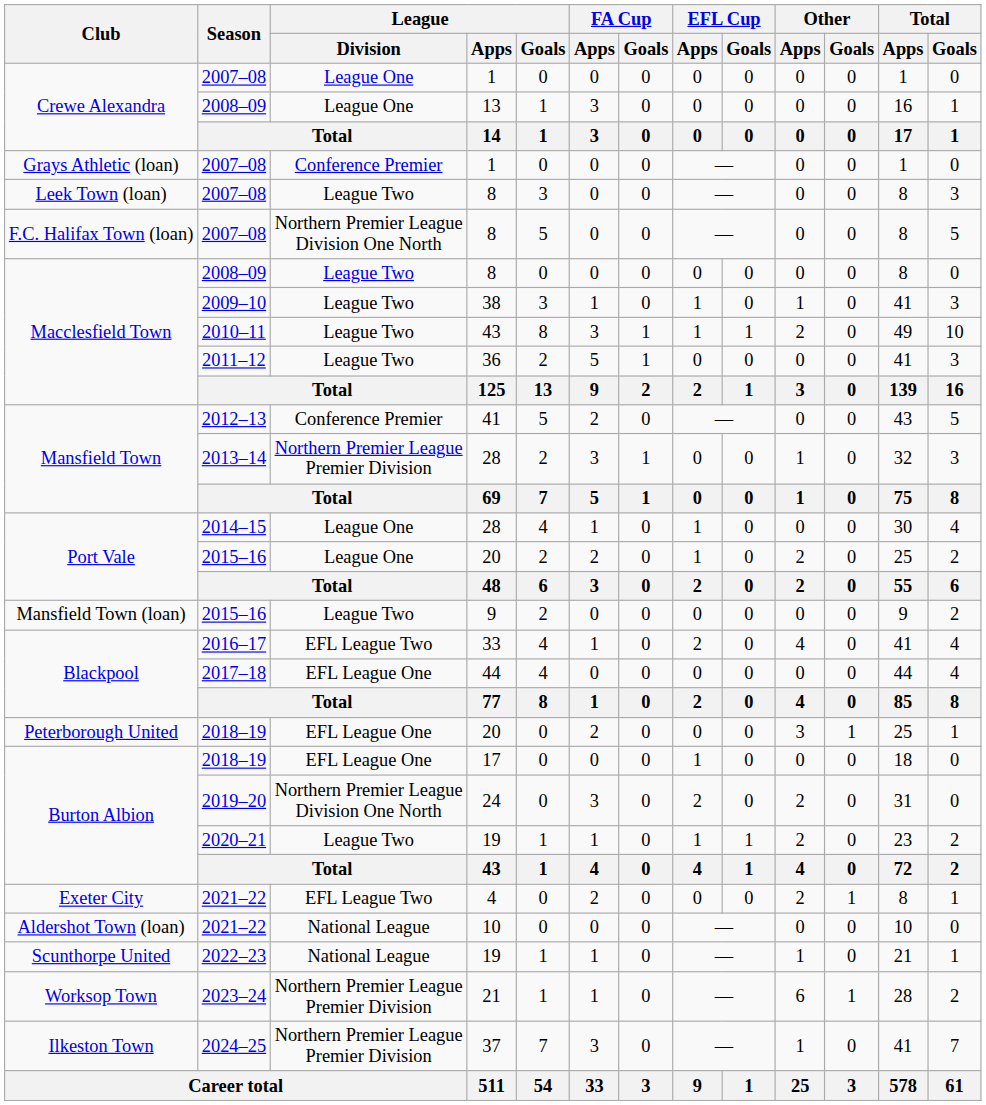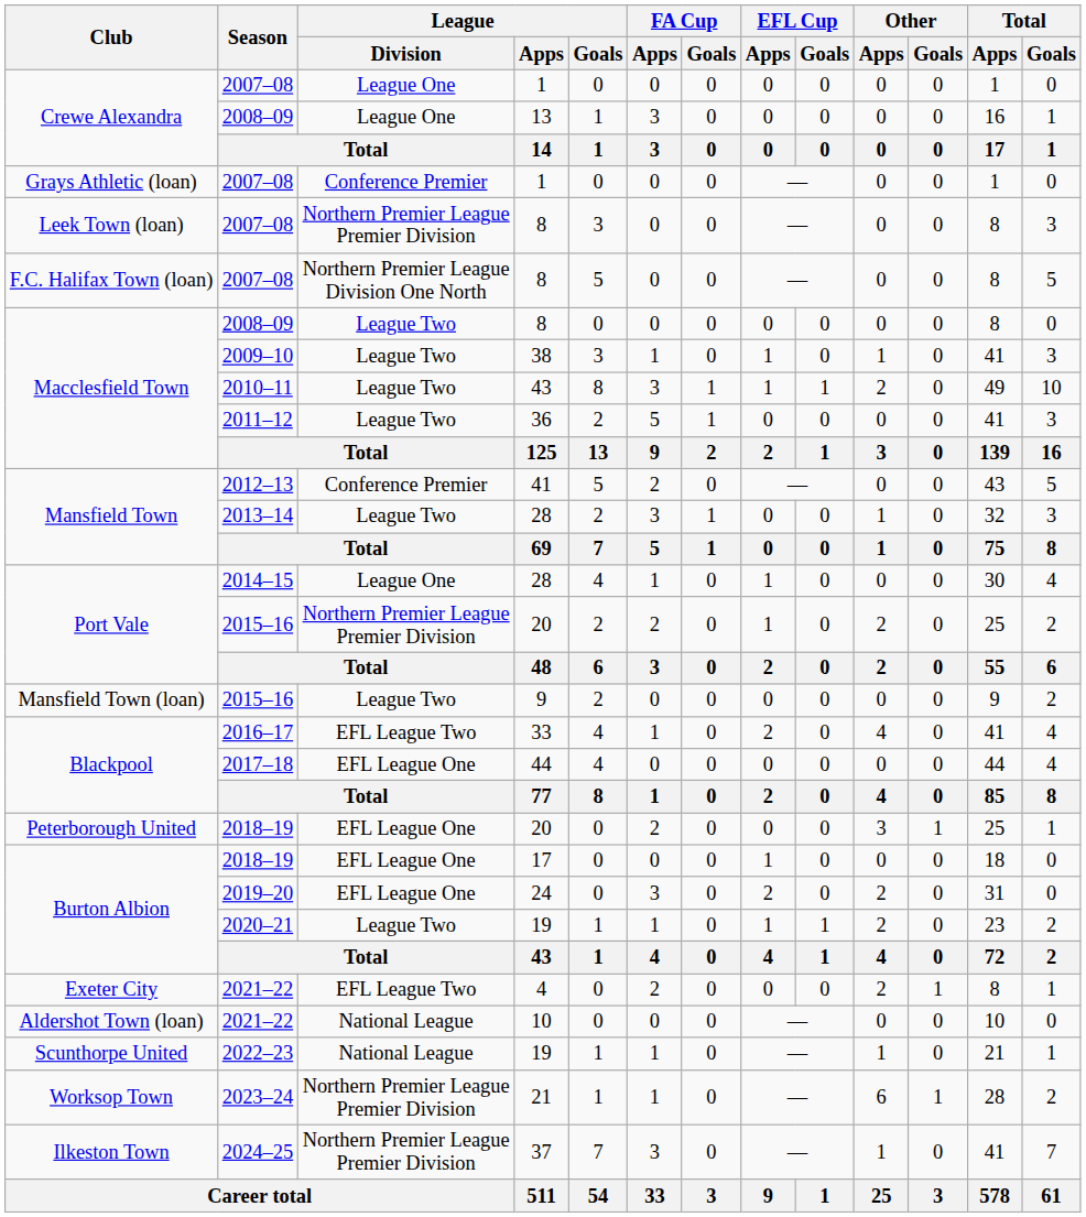 <table class="wikitable" style="text-align:center">
 <tr>
 <th rowspan="2">Club</th>
 <th rowspan="2">Season</th>
 <th colspan="3">League</th>
 <th colspan="2"><a href='#'>FA Cup</a></th>
 <th colspan="2"><a href='#'>EFL Cup</a></th>
 <th colspan="2">Other</th>
 <th colspan="2">Total</th>
 </tr>
 <tr>
 <th>Division</th>
 <th>Apps</th>
 <th>Goals</th>
 <th>Apps</th>
 <th>Goals</th>
 <th>Apps</th>
 <th>Goals</th>
 <th>Apps</th>
 <th>Goals</th>
 <th>Apps</th>
 <th>Goals</th>
 </tr>
 <tr>
 <td rowspan="3"><a href='#'>Crewe Alexandra</a></td>
 <td><a href='#'>2007–08</a></td>
 <td><a href='#'>League One</a></td>
 <td>1</td>
 <td>0</td>
 <td>0</td>
 <td>0</td>
 <td>0</td>
 <td>0</td>
 <td>0</td>
 <td>0</td>
 <td>1</td>
 <td>0</td>
 </tr>
 <tr>
 <td><a href='#'>2008–09</a></td>
 <td>League One</td>
 <td>13</td>
 <td>1</td>
 <td>3</td>
 <td>0</td>
 <td>0</td>
 <td>0</td>
 <td>0</td>
 <td>0</td>
 <td>16</td>
 <td>1</td>
 </tr>
 <tr>
 <th colspan="2">Total</th>
 <th>14</th>
 <th>1</th>
 <th>3</th>
 <th>0</th>
 <th>0</th>
 <th>0</th>
 <th>0</th>
 <th>0</th>
 <th>17</th>
 <th>1</th>
 </tr>
 <tr>
 <td><a href='#'>Grays Athletic</a> (loan)</td>
 <td><a href='#'>2007–08</a></td>
 <td><a href='#'>Conference Premier</a></td>
 <td>1</td>
 <td>0</td>
 <td>0</td>
 <td>0</td>
 <td colspan="2">—</td>
 <td>0</td>
 <td>0</td>
 <td>1</td>
 <td>0</td>
 </tr>
 <tr>
 <td><a href='#'>Leek Town</a> (loan)</td>
 <td><a href='#'>2007–08</a></td>
-<td>League Two</td>
+<td><a href='#'>Northern Premier League</a><br>Premier Division</td>
 <td>8</td>
 <td>3</td>
 <td>0</td>
 <td>0</td>
 <td colspan="2">—</td>
 <td>0</td>
 <td>0</td>
 <td>8</td>
 <td>3</td>
 </tr>
 <tr>
 <td><a href='#'>F.C. Halifax Town</a> (loan)</td>
 <td><a href='#'>2007–08</a></td>
 <td>Northern Premier League<br>Division One North</td>
 <td>8</td>
 <td>5</td>
 <td>0</td>
 <td>0</td>
 <td colspan="2">—</td>
 <td>0</td>
 <td>0</td>
 <td>8</td>
 <td>5</td>
 </tr>
 <tr>
 <td rowspan="5"><a href='#'>Macclesfield Town</a></td>
 <td><a href='#'>2008–09</a></td>
 <td><a href='#'>League Two</a></td>
 <td>8</td>
 <td>0</td>
 <td>0</td>
 <td>0</td>
 <td>0</td>
 <td>0</td>
 <td>0</td>
 <td>0</td>
 <td>8</td>
 <td>0</td>
 </tr>
 <tr>
 <td><a href='#'>2009–10</a></td>
 <td>League Two</td>
 <td>38</td>
 <td>3</td>
 <td>1</td>
 <td>0</td>
 <td>1</td>
 <td>0</td>
 <td>1</td>
 <td>0</td>
 <td>41</td>
 <td>3</td>
 </tr>
 <tr>
 <td><a href='#'>2010–11</a></td>
 <td>League Two</td>
 <td>43</td>
 <td>8</td>
 <td>3</td>
 <td>1</td>
 <td>1</td>
 <td>1</td>
 <td>2</td>
 <td>0</td>
 <td>49</td>
 <td>10</td>
 </tr>
 <tr>
 <td><a href='#'>2011–12</a></td>
 <td>League Two</td>
 <td>36</td>
 <td>2</td>
 <td>5</td>
 <td>1</td>
 <td>0</td>
 <td>0</td>
 <td>0</td>
 <td>0</td>
 <td>41</td>
 <td>3</td>
 </tr>
 <tr>
 <th colspan="2">Total</th>
 <th>125</th>
 <th>13</th>
 <th>9</th>
 <th>2</th>
 <th>2</th>
 <th>1</th>
 <th>3</th>
 <th>0</th>
 <th>139</th>
 <th>16</th>
 </tr>
 <tr>
 <td rowspan="3"><a href='#'>Mansfield Town</a></td>
 <td><a href='#'>2012–13</a></td>
 <td>Conference Premier</td>
 <td>41</td>
 <td>5</td>
 <td>2</td>
 <td>0</td>
 <td colspan="2">—</td>
 <td>0</td>
 <td>0</td>
 <td>43</td>
 <td>5</td>
 </tr>
 <tr>
 <td><a href='#'>2013–14</a></td>
-<td><a href='#'>Northern Premier League</a><br>Premier Division</td>
+<td>League Two</td>
 <td>28</td>
 <td>2</td>
 <td>3</td>
 <td>1</td>
 <td>0</td>
 <td>0</td>
 <td>1</td>
 <td>0</td>
 <td>32</td>
 <td>3</td>
 </tr>
 <tr>
 <th colspan="2">Total</th>
 <th>69</th>
 <th>7</th>
 <th>5</th>
 <th>1</th>
 <th>0</th>
 <th>0</th>
 <th>1</th>
 <th>0</th>
 <th>75</th>
 <th>8</th>
 </tr>
 <tr>
 <td rowspan="3"><a href='#'>Port Vale</a></td>
 <td><a href='#'>2014–15</a></td>
 <td>League One</td>
 <td>28</td>
 <td>4</td>
 <td>1</td>
 <td>0</td>
 <td>1</td>
 <td>0</td>
 <td>0</td>
 <td>0</td>
 <td>30</td>
 <td>4</td>
 </tr>
 <tr>
 <td><a href='#'>2015–16</a></td>
-<td>League One</td>
+<td><a href='#'>Northern Premier League</a><br>Premier Division</td>
 <td>20</td>
 <td>2</td>
 <td>2</td>
 <td>0</td>
 <td>1</td>
 <td>0</td>
 <td>2</td>
 <td>0</td>
 <td>25</td>
 <td>2</td>
 </tr>
 <tr>
 <th colspan="2">Total</th>
 <th>48</th>
 <th>6</th>
 <th>3</th>
 <th>0</th>
 <th>2</th>
 <th>0</th>
 <th>2</th>
 <th>0</th>
 <th>55</th>
 <th>6</th>
 </tr>
 <tr>
 <td>Mansfield Town (loan)</td>
 <td><a href='#'>2015–16</a></td>
 <td>League Two</td>
 <td>9</td>
 <td>2</td>
 <td>0</td>
 <td>0</td>
 <td>0</td>
 <td>0</td>
 <td>0</td>
 <td>0</td>
 <td>9</td>
 <td>2</td>
 </tr>
 <tr>
 <td rowspan="3"><a href='#'>Blackpool</a></td>
 <td><a href='#'>2016–17</a></td>
 <td>EFL League Two</td>
 <td>33</td>
 <td>4</td>
 <td>1</td>
 <td>0</td>
 <td>2</td>
 <td>0</td>
 <td>4</td>
 <td>0</td>
 <td>41</td>
 <td>4</td>
 </tr>
 <tr>
 <td><a href='#'>2017–18</a></td>
 <td>EFL League One</td>
 <td>44</td>
 <td>4</td>
 <td>0</td>
 <td>0</td>
 <td>0</td>
 <td>0</td>
 <td>0</td>
 <td>0</td>
 <td>44</td>
 <td>4</td>
 </tr>
 <tr>
 <th colspan="2">Total</th>
 <th>77</th>
 <th>8</th>
 <th>1</th>
 <th>0</th>
 <th>2</th>
 <th>0</th>
 <th>4</th>
 <th>0</th>
 <th>85</th>
 <th>8</th>
 </tr>
 <tr>
 <td><a href='#'>Peterborough United</a></td>
 <td><a href='#'>2018–19</a></td>
 <td>EFL League One</td>
 <td>20</td>
 <td>0</td>
 <td>2</td>
 <td>0</td>
 <td>0</td>
 <td>0</td>
 <td>3</td>
 <td>1</td>
 <td>25</td>
 <td>1</td>
 </tr>
 <tr>
 <td rowspan="4"><a href='#'>Burton Albion</a></td>
 <td><a href='#'>2018–19</a></td>
 <td>EFL League One</td>
 <td>17</td>
 <td>0</td>
 <td>0</td>
 <td>0</td>
 <td>1</td>
 <td>0</td>
 <td>0</td>
 <td>0</td>
 <td>18</td>
 <td>0</td>
 </tr>
 <tr>
 <td><a href='#'>2019–20</a></td>
-<td>Northern Premier League<br>Division One North</td>
+<td>EFL League One</td>
 <td>24</td>
 <td>0</td>
 <td>3</td>
 <td>0</td>
 <td>2</td>
 <td>0</td>
 <td>2</td>
 <td>0</td>
 <td>31</td>
 <td>0</td>
 </tr>
 <tr>
 <td><a href='#'>2020–21</a></td>
 <td>League Two</td>
 <td>19</td>
 <td>1</td>
 <td>1</td>
 <td>0</td>
 <td>1</td>
 <td>1</td>
 <td>2</td>
 <td>0</td>
 <td>23</td>
 <td>2</td>
 </tr>
 <tr>
 <th colspan="2">Total</th>
 <th>43</th>
 <th>1</th>
 <th>4</th>
 <th>0</th>
 <th>4</th>
 <th>1</th>
 <th>4</th>
 <th>0</th>
 <th>72</th>
 <th>2</th>
 </tr>
 <tr>
 <td><a href='#'>Exeter City</a></td>
 <td><a href='#'>2021–22</a></td>
 <td>EFL League Two</td>
 <td>4</td>
 <td>0</td>
 <td>2</td>
 <td>0</td>
 <td>0</td>
 <td>0</td>
 <td>2</td>
 <td>1</td>
 <td>8</td>
 <td>1</td>
 </tr>
 <tr>
 <td><a href='#'>Aldershot Town</a> (loan)</td>
 <td><a href='#'>2021–22</a></td>
 <td>National League</td>
 <td>10</td>
 <td>0</td>
 <td>0</td>
 <td>0</td>
 <td colspan="2">—</td>
 <td>0</td>
 <td>0</td>
 <td>10</td>
 <td>0</td>
 </tr>
 <tr>
 <td><a href='#'>Scunthorpe United</a></td>
 <td><a href='#'>2022–23</a></td>
 <td>National League</td>
 <td>19</td>
 <td>1</td>
 <td>1</td>
 <td>0</td>
 <td colspan="2">—</td>
 <td>1</td>
 <td>0</td>
 <td>21</td>
 <td>1</td>
 </tr>
 <tr>
 <td><a href='#'>Worksop Town</a></td>
 <td><a href='#'>2023–24</a></td>
 <td>Northern Premier League<br>Premier Division</td>
 <td>21</td>
 <td>1</td>
 <td>1</td>
 <td>0</td>
 <td colspan="2">—</td>
 <td>6</td>
 <td>1</td>
 <td>28</td>
 <td>2</td>
 </tr>
 <tr>
 <td><a href='#'>Ilkeston Town</a></td>
 <td><a href='#'>2024–25</a></td>
 <td>Northern Premier League<br>Premier Division</td>
 <td>37</td>
 <td>7</td>
 <td>3</td>
 <td>0</td>
 <td colspan="2">—</td>
 <td>1</td>
 <td>0</td>
 <td>41</td>
 <td>7</td>
 </tr>
 <tr>
 <th colspan="3">Career total</th>
 <th>511</th>
 <th>54</th>
 <th>33</th>
 <th>3</th>
 <th>9</th>
 <th>1</th>
 <th>25</th>
 <th>3</th>
 <th>578</th>
 <th>61</th>
 </tr>
 </table>
